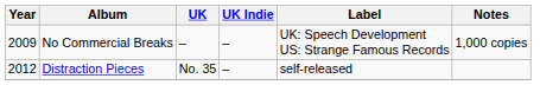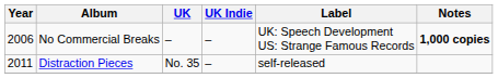 <table class="wikitable">
 <tr>
 <th>Year</th>
 <th>Album</th>
 <th><a href='#'>UK</a></th>
 <th><a href='#'>UK Indie</a></th>
 <th>Label</th>
 <th>Notes</th>
 </tr>
 <tr>
-<td>2009</td>
+<td>2006</td>
 <td>No Commercial Breaks</td>
 <td>–</td>
 <td>–</td>
 <td>UK: Speech Development<br>US: Strange Famous Records</td>
-<td>1,000 copies</td>
+<td><strong>1,000 copies</strong></td>
 </tr>
 <tr>
-<td>2012</td>
+<td>2011</td>
 <td><a href='#'>Distraction Pieces</a></td>
 <td>No. 35</td>
 <td>–</td>
 <td>self-released</td>
 <td></td>
 </tr>
 <tr>
 </tr>
 </table>
